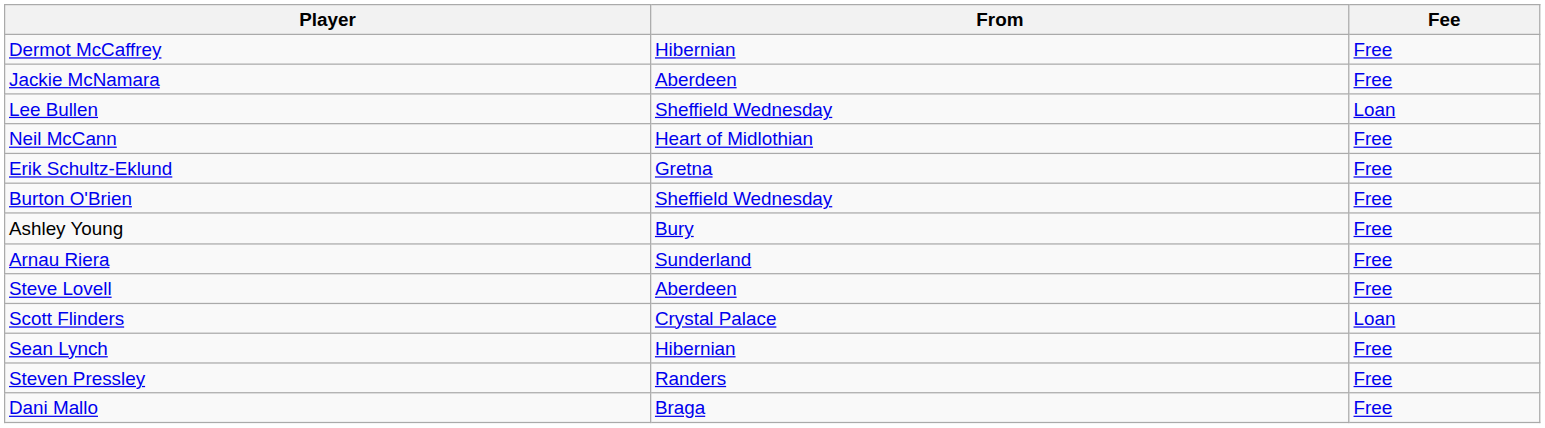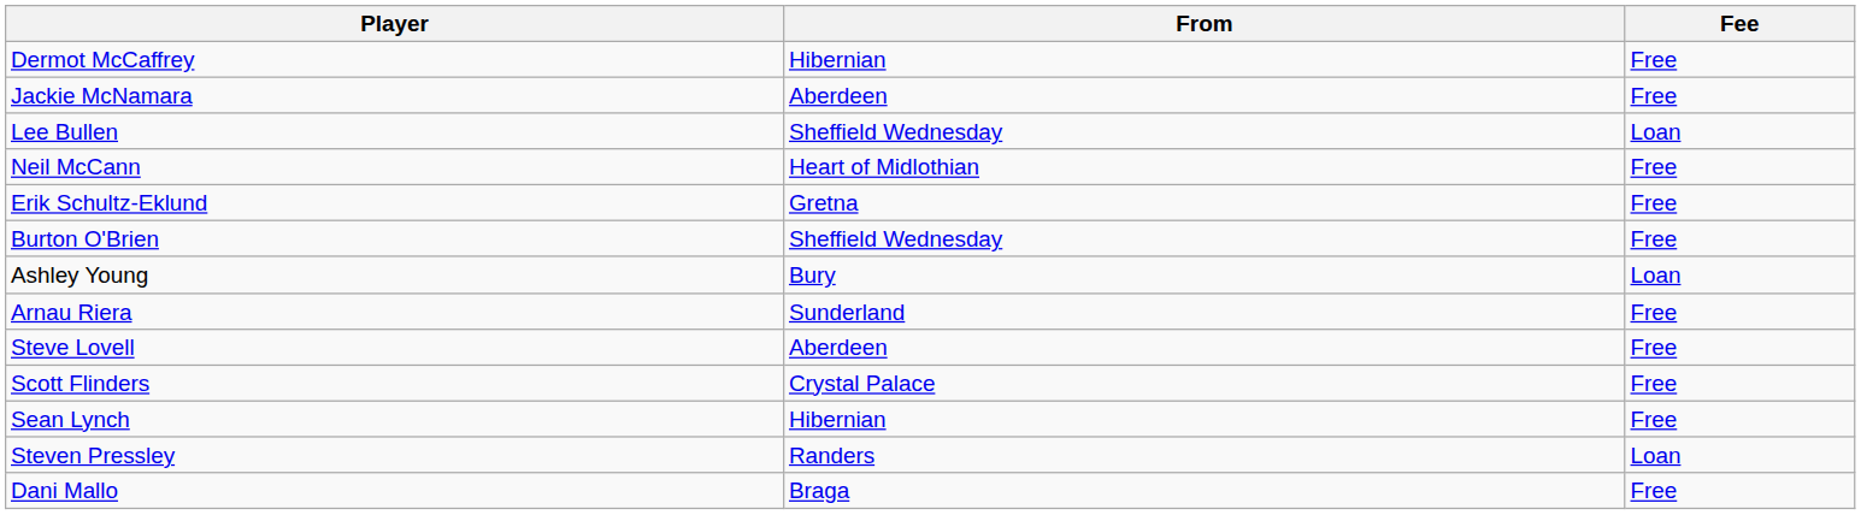 <table class="wikitable" style="text-align:center; font-size:95%;width:98%; text-align:left">
 <tr>
 <th>Player</th>
 <th>From</th>
 <th>Fee</th>
 </tr>
 <tr>
 <td> <a href='#'>Dermot McCaffrey</a></td>
 <td> <a href='#'>Hibernian</a></td>
 <td><a href='#'>Free</a></td>
 </tr>
 <tr>
 <td> <a href='#'>Jackie McNamara</a></td>
 <td> <a href='#'>Aberdeen</a></td>
 <td><a href='#'>Free</a></td>
 </tr>
 <tr>
 <td> <a href='#'>Lee Bullen</a></td>
 <td> <a href='#'>Sheffield Wednesday</a></td>
 <td><a href='#'>Loan</a></td>
 </tr>
 <tr>
 <td> <a href='#'>Neil McCann</a></td>
 <td> <a href='#'>Heart of Midlothian</a></td>
 <td><a href='#'>Free</a></td>
 </tr>
 <tr>
 <td> <a href='#'>Erik Schultz-Eklund</a></td>
 <td> <a href='#'>Gretna</a></td>
 <td><a href='#'>Free</a></td>
 </tr>
 <tr>
 <td> <a href='#'>Burton O'Brien</a></td>
 <td> <a href='#'>Sheffield Wednesday</a></td>
 <td><a href='#'>Free</a></td>
 </tr>
 <tr>
 <td> Ashley Young</td>
 <td> <a href='#'>Bury</a></td>
-<td><a href='#'>Free</a></td>
+<td><a href='#'>Loan</a></td>
 </tr>
 <tr>
 <td> <a href='#'>Arnau Riera</a></td>
 <td> <a href='#'>Sunderland</a></td>
 <td><a href='#'>Free</a></td>
 </tr>
 <tr>
 <td> <a href='#'>Steve Lovell</a></td>
 <td> <a href='#'>Aberdeen</a></td>
 <td><a href='#'>Free</a></td>
 </tr>
 <tr>
 <td> <a href='#'>Scott Flinders</a></td>
 <td> <a href='#'>Crystal Palace</a></td>
-<td><a href='#'>Loan</a></td>
+<td><a href='#'>Free</a></td>
 </tr>
 <tr>
 <td> <a href='#'>Sean Lynch</a></td>
 <td> <a href='#'>Hibernian</a></td>
 <td><a href='#'>Free</a></td>
 </tr>
 <tr>
 <td> <a href='#'>Steven Pressley</a></td>
 <td> <a href='#'>Randers</a></td>
-<td><a href='#'>Free</a></td>
+<td><a href='#'>Loan</a></td>
 </tr>
 <tr>
 <td> <a href='#'>Dani Mallo</a></td>
 <td> <a href='#'>Braga</a></td>
 <td><a href='#'>Free</a></td>
 </tr>
 </table>
